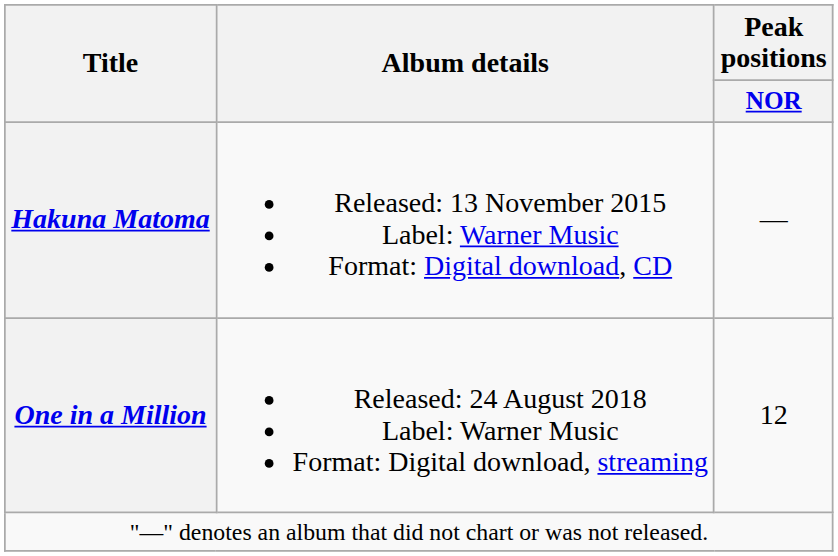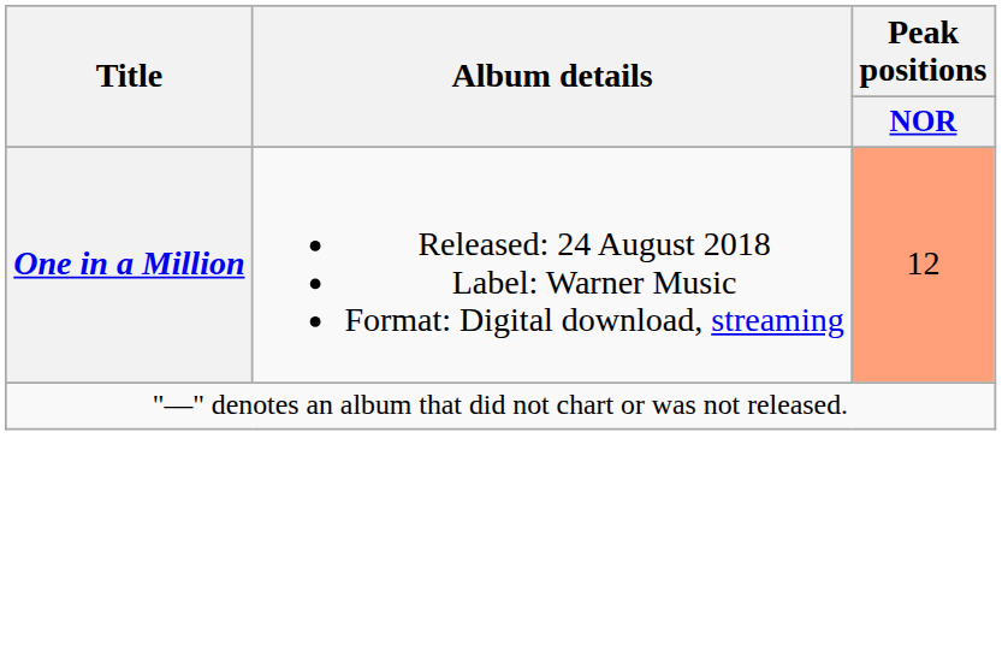 <table class="wikitable plainrowheaders" style="text-align:center;">
 <tr>
 <th scope="col" rowspan="2">Title</th>
 <th scope="col" rowspan="2">Album details</th>
 <th colspan="1">Peak positions</th>
 </tr>
 <tr>
 <th scope="col" style="width:2.5em;font-size:90%;"><a href='#'>NOR</a><br></th>
 </tr>
 <tr>
-<th scope="row"><em><a href='#'>Hakuna Matoma</a></em></th>
-<td><br><ul><li>Released: 13 November 2015</li><li>Label: <a href='#'>Warner Music</a></li><li>Format: <a href='#'>Digital download</a>, <a href='#'>CD</a></li></ul></td>
-<td>—</td>
-</tr>
-<tr>
 <th scope="row"><em><a href='#'>One in a Million</a></em></th>
 <td><br><ul><li>Released: 24 August 2018</li><li>Label: Warner Music</li><li>Format: Digital download, <a href='#'>streaming</a></li></ul></td>
-<td>12</td>
+<td style="background: lightsalmon;">12</td>
 </tr>
 <tr>
 <td colspan="3" style="font-size:85%">"—" denotes an album that did not chart or was not released.</td>
 </tr>
 </table>
